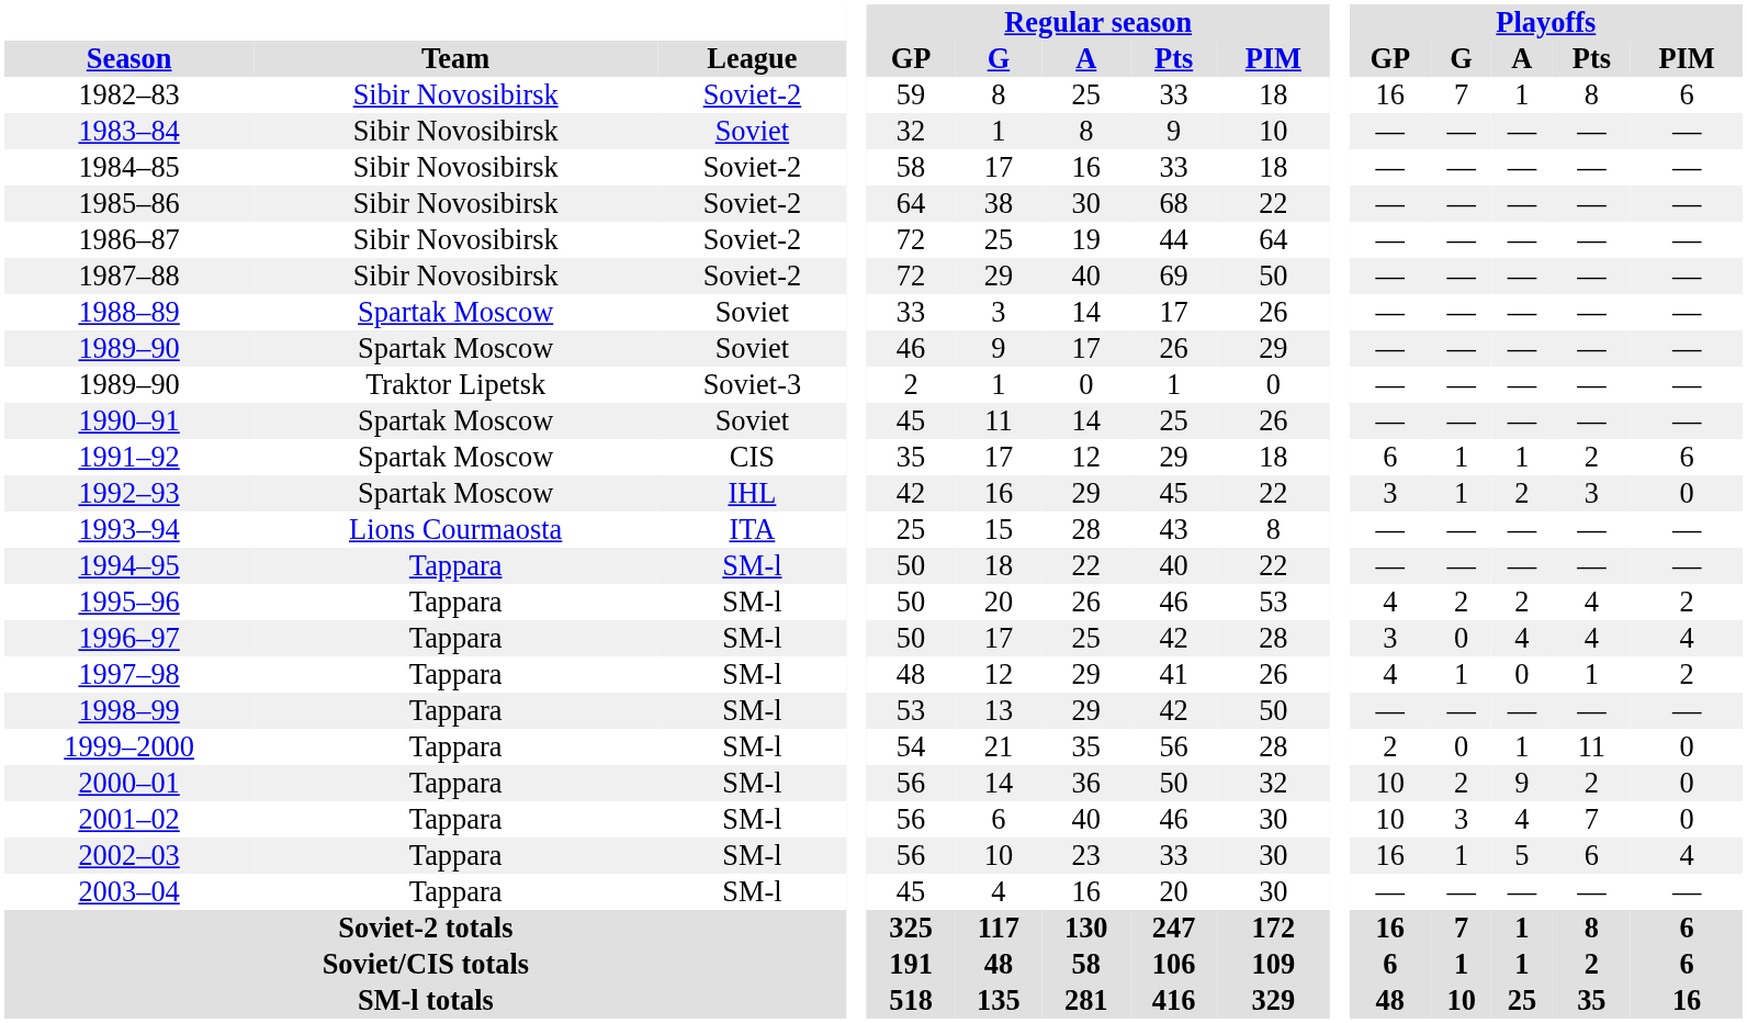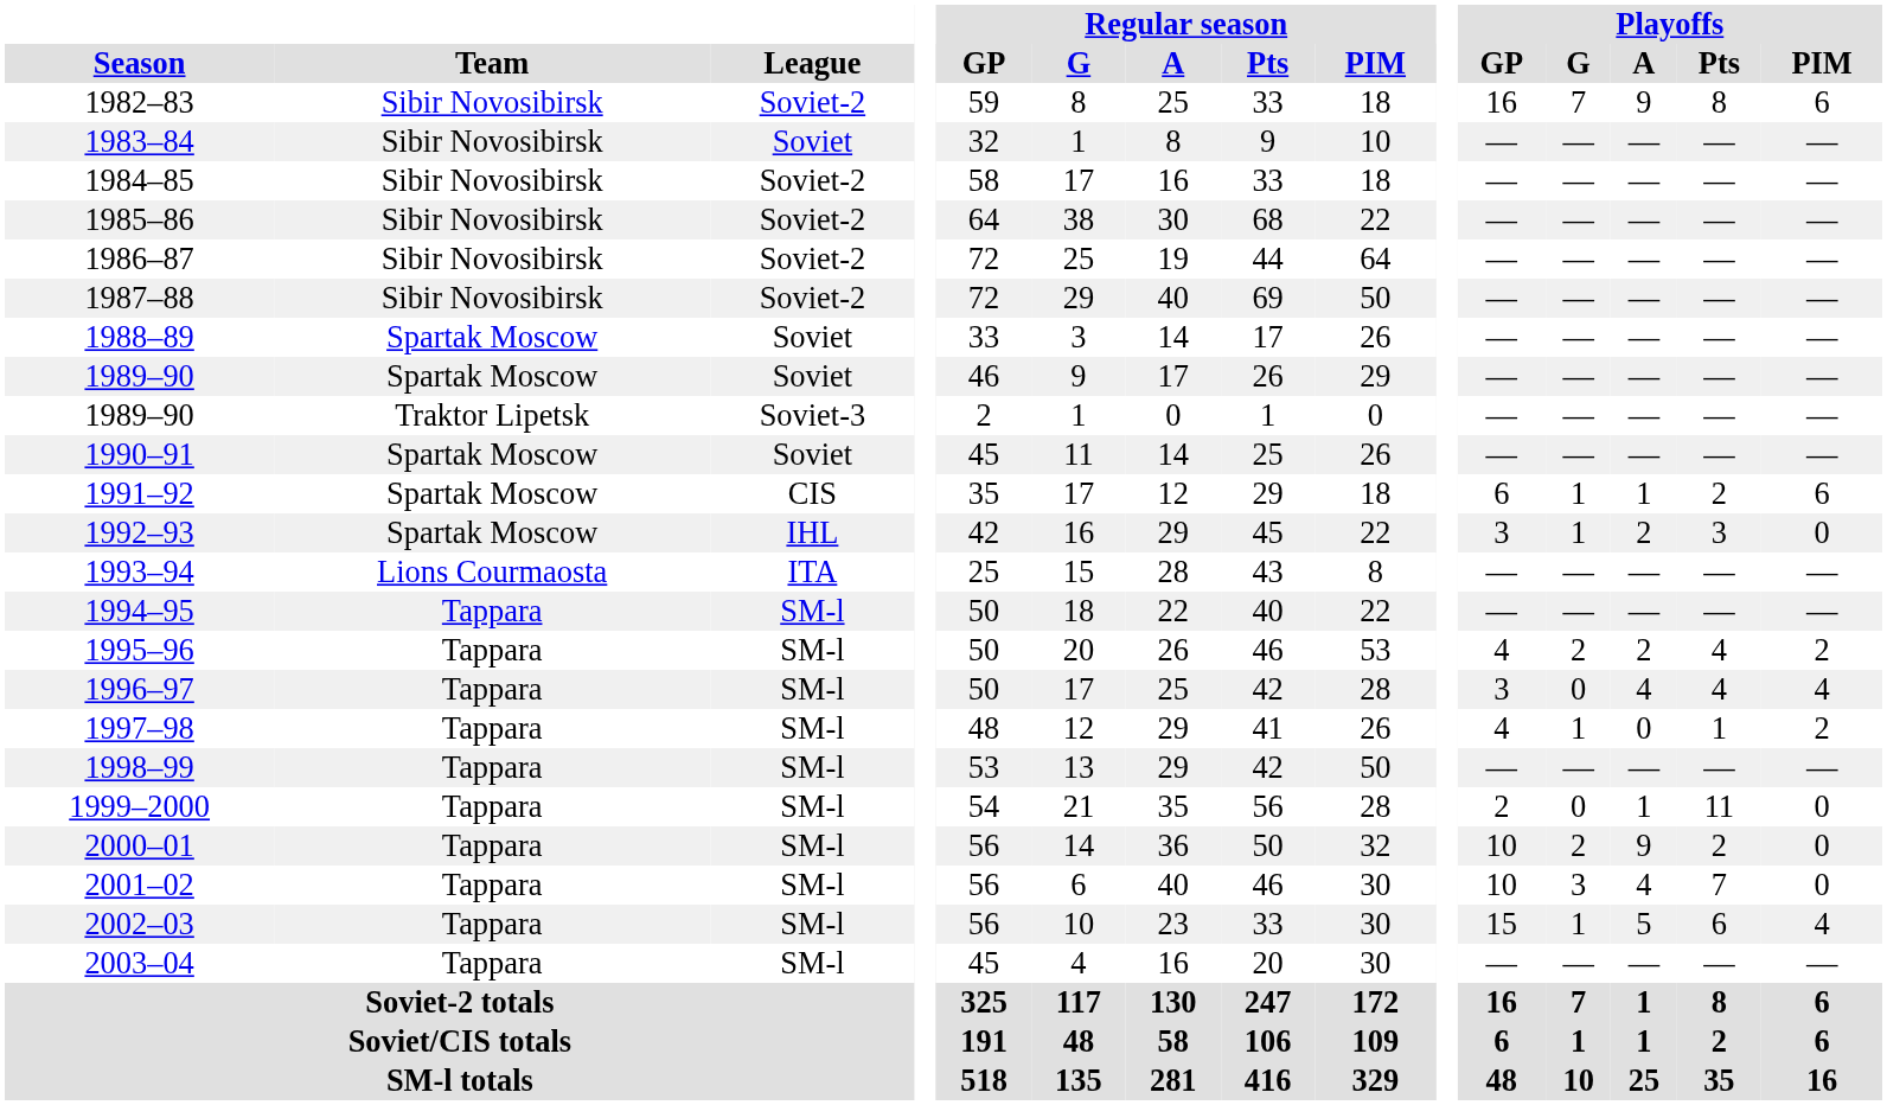 <table border="0" cellpadding="1" cellspacing="0" style="text-align:center; width:60em">
 <tr bgcolor="#e0e0e0">
 <th colspan="3" bgcolor="#ffffff"> </th>
 <th rowspan="99" bgcolor="#ffffff"> </th>
 <th colspan="5"><a href='#'>Regular season</a></th>
 <th rowspan="99" bgcolor="#ffffff"> </th>
 <th colspan="5"><a href='#'>Playoffs</a></th>
 </tr>
 <tr bgcolor="#e0e0e0">
 <th><a href='#'>Season</a></th>
 <th>Team</th>
 <th>League</th>
 <th>GP</th>
 <th><a href='#'>G</a></th>
 <th><a href='#'>A</a></th>
 <th><a href='#'>Pts</a></th>
 <th><a href='#'>PIM</a></th>
 <th>GP</th>
 <th>G</th>
 <th>A</th>
 <th>Pts</th>
 <th>PIM</th>
 </tr>
 <tr>
 <td>1982–83</td>
 <td><a href='#'>Sibir Novosibirsk</a></td>
 <td><a href='#'>Soviet-2</a></td>
 <td>59</td>
 <td>8</td>
 <td>25</td>
 <td>33</td>
 <td>18</td>
 <td>16</td>
 <td>7</td>
-<td>1</td>
+<td>9</td>
 <td>8</td>
 <td>6</td>
 </tr>
 <tr bgcolor="#f0f0f0">
 <td><a href='#'>1983–84</a></td>
 <td>Sibir Novosibirsk</td>
 <td><a href='#'>Soviet</a></td>
 <td>32</td>
 <td>1</td>
 <td>8</td>
 <td>9</td>
 <td>10</td>
 <td>—</td>
 <td>—</td>
 <td>—</td>
 <td>—</td>
 <td>—</td>
 </tr>
 <tr>
 <td>1984–85</td>
 <td>Sibir Novosibirsk</td>
 <td>Soviet-2</td>
 <td>58</td>
 <td>17</td>
 <td>16</td>
 <td>33</td>
 <td>18</td>
 <td>—</td>
 <td>—</td>
 <td>—</td>
 <td>—</td>
 <td>—</td>
 </tr>
 <tr bgcolor="#f0f0f0">
 <td>1985–86</td>
 <td>Sibir Novosibirsk</td>
 <td>Soviet-2</td>
 <td>64</td>
 <td>38</td>
 <td>30</td>
 <td>68</td>
 <td>22</td>
 <td>—</td>
 <td>—</td>
 <td>—</td>
 <td>—</td>
 <td>—</td>
 </tr>
 <tr>
 <td>1986–87</td>
 <td>Sibir Novosibirsk</td>
 <td>Soviet-2</td>
 <td>72</td>
 <td>25</td>
 <td>19</td>
 <td>44</td>
 <td>64</td>
 <td>—</td>
 <td>—</td>
 <td>—</td>
 <td>—</td>
 <td>—</td>
 </tr>
 <tr bgcolor="#f0f0f0">
 <td>1987–88</td>
 <td>Sibir Novosibirsk</td>
 <td>Soviet-2</td>
 <td>72</td>
 <td>29</td>
 <td>40</td>
 <td>69</td>
 <td>50</td>
 <td>—</td>
 <td>—</td>
 <td>—</td>
 <td>—</td>
 <td>—</td>
 </tr>
 <tr>
 <td><a href='#'>1988–89</a></td>
 <td><a href='#'>Spartak Moscow</a></td>
 <td>Soviet</td>
 <td>33</td>
 <td>3</td>
 <td>14</td>
 <td>17</td>
 <td>26</td>
 <td>—</td>
 <td>—</td>
 <td>—</td>
 <td>—</td>
 <td>—</td>
 </tr>
 <tr bgcolor="#f0f0f0">
 <td><a href='#'>1989–90</a></td>
 <td>Spartak Moscow</td>
 <td>Soviet</td>
 <td>46</td>
 <td>9</td>
 <td>17</td>
 <td>26</td>
 <td>29</td>
 <td>—</td>
 <td>—</td>
 <td>—</td>
 <td>—</td>
 <td>—</td>
 </tr>
 <tr>
 <td>1989–90</td>
 <td>Traktor Lipetsk</td>
 <td>Soviet-3</td>
 <td>2</td>
 <td>1</td>
 <td>0</td>
 <td>1</td>
 <td>0</td>
 <td>—</td>
 <td>—</td>
 <td>—</td>
 <td>—</td>
 <td>—</td>
 </tr>
 <tr bgcolor="#f0f0f0">
 <td><a href='#'>1990–91</a></td>
 <td>Spartak Moscow</td>
 <td>Soviet</td>
 <td>45</td>
 <td>11</td>
 <td>14</td>
 <td>25</td>
 <td>26</td>
 <td>—</td>
 <td>—</td>
 <td>—</td>
 <td>—</td>
 <td>—</td>
 </tr>
 <tr>
 <td><a href='#'>1991–92</a></td>
 <td>Spartak Moscow</td>
 <td>CIS</td>
 <td>35</td>
 <td>17</td>
 <td>12</td>
 <td>29</td>
 <td>18</td>
 <td>6</td>
 <td>1</td>
 <td>1</td>
 <td>2</td>
 <td>6</td>
 </tr>
 <tr bgcolor="#f0f0f0">
 <td><a href='#'>1992–93</a></td>
 <td>Spartak Moscow</td>
 <td><a href='#'>IHL</a></td>
 <td>42</td>
 <td>16</td>
 <td>29</td>
 <td>45</td>
 <td>22</td>
 <td>3</td>
 <td>1</td>
 <td>2</td>
 <td>3</td>
 <td>0</td>
 </tr>
 <tr>
 <td><a href='#'>1993–94</a></td>
 <td><a href='#'>Lions Courmaosta</a></td>
 <td><a href='#'>ITA</a></td>
 <td>25</td>
 <td>15</td>
 <td>28</td>
 <td>43</td>
 <td>8</td>
 <td>—</td>
 <td>—</td>
 <td>—</td>
 <td>—</td>
 <td>—</td>
 </tr>
 <tr bgcolor="#f0f0f0">
 <td><a href='#'>1994–95</a></td>
 <td><a href='#'>Tappara</a></td>
 <td><a href='#'>SM-l</a></td>
 <td>50</td>
 <td>18</td>
 <td>22</td>
 <td>40</td>
 <td>22</td>
 <td>—</td>
 <td>—</td>
 <td>—</td>
 <td>—</td>
 <td>—</td>
 </tr>
 <tr>
 <td><a href='#'>1995–96</a></td>
 <td>Tappara</td>
 <td>SM-l</td>
 <td>50</td>
 <td>20</td>
 <td>26</td>
 <td>46</td>
 <td>53</td>
 <td>4</td>
 <td>2</td>
 <td>2</td>
 <td>4</td>
 <td>2</td>
 </tr>
 <tr bgcolor="#f0f0f0">
 <td><a href='#'>1996–97</a></td>
 <td>Tappara</td>
 <td>SM-l</td>
 <td>50</td>
 <td>17</td>
 <td>25</td>
 <td>42</td>
 <td>28</td>
 <td>3</td>
 <td>0</td>
 <td>4</td>
 <td>4</td>
 <td>4</td>
 </tr>
 <tr>
 <td><a href='#'>1997–98</a></td>
 <td>Tappara</td>
 <td>SM-l</td>
 <td>48</td>
 <td>12</td>
 <td>29</td>
 <td>41</td>
 <td>26</td>
 <td>4</td>
 <td>1</td>
 <td>0</td>
 <td>1</td>
 <td>2</td>
 </tr>
 <tr bgcolor="#f0f0f0">
 <td><a href='#'>1998–99</a></td>
 <td>Tappara</td>
 <td>SM-l</td>
 <td>53</td>
 <td>13</td>
 <td>29</td>
 <td>42</td>
 <td>50</td>
 <td>—</td>
 <td>—</td>
 <td>—</td>
 <td>—</td>
 <td>—</td>
 </tr>
 <tr>
 <td><a href='#'>1999–2000</a></td>
 <td>Tappara</td>
 <td>SM-l</td>
 <td>54</td>
 <td>21</td>
 <td>35</td>
 <td>56</td>
 <td>28</td>
 <td>2</td>
 <td>0</td>
 <td>1</td>
 <td>11</td>
 <td>0</td>
 </tr>
 <tr bgcolor="#f0f0f0">
 <td><a href='#'>2000–01</a></td>
 <td>Tappara</td>
 <td>SM-l</td>
 <td>56</td>
 <td>14</td>
 <td>36</td>
 <td>50</td>
 <td>32</td>
 <td>10</td>
 <td>2</td>
 <td>9</td>
 <td>2</td>
 <td>0</td>
 </tr>
 <tr>
 <td><a href='#'>2001–02</a></td>
 <td>Tappara</td>
 <td>SM-l</td>
 <td>56</td>
 <td>6</td>
 <td>40</td>
 <td>46</td>
 <td>30</td>
 <td>10</td>
 <td>3</td>
 <td>4</td>
 <td>7</td>
 <td>0</td>
 </tr>
 <tr bgcolor="#f0f0f0">
 <td><a href='#'>2002–03</a></td>
 <td>Tappara</td>
 <td>SM-l</td>
 <td>56</td>
 <td>10</td>
 <td>23</td>
 <td>33</td>
 <td>30</td>
-<td>16</td>
+<td>15</td>
 <td>1</td>
 <td>5</td>
 <td>6</td>
 <td>4</td>
 </tr>
 <tr>
 <td><a href='#'>2003–04</a></td>
 <td>Tappara</td>
 <td>SM-l</td>
 <td>45</td>
 <td>4</td>
 <td>16</td>
 <td>20</td>
 <td>30</td>
 <td>—</td>
 <td>—</td>
 <td>—</td>
 <td>—</td>
 <td>—</td>
 </tr>
 <tr bgcolor="#e0e0e0">
 <th colspan="3">Soviet-2 totals</th>
 <th>325</th>
 <th>117</th>
 <th>130</th>
 <th>247</th>
 <th>172</th>
 <th>16</th>
 <th>7</th>
 <th>1</th>
 <th>8</th>
 <th>6</th>
 </tr>
 <tr bgcolor="#e0e0e0">
 <th colspan="3">Soviet/CIS totals</th>
 <th>191</th>
 <th>48</th>
 <th>58</th>
 <th>106</th>
 <th>109</th>
 <th>6</th>
 <th>1</th>
 <th>1</th>
 <th>2</th>
 <th>6</th>
 </tr>
 <tr bgcolor="#e0e0e0">
 <th colspan="3">SM-l totals</th>
 <th>518</th>
 <th>135</th>
 <th>281</th>
 <th>416</th>
 <th>329</th>
 <th>48</th>
 <th>10</th>
 <th>25</th>
 <th>35</th>
 <th>16</th>
 </tr>
 </table>
